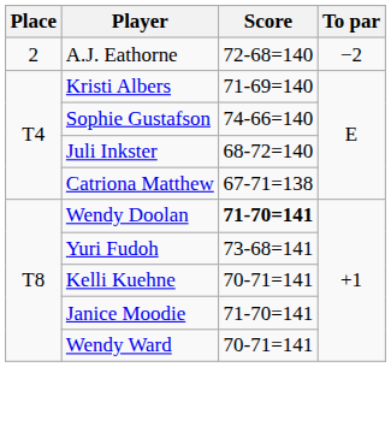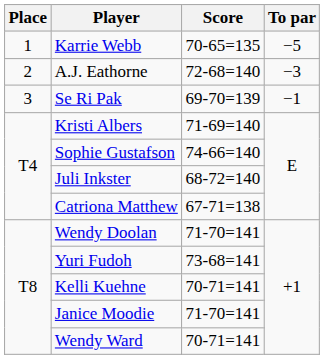 <table class="wikitable">
 <tr>
 <th>Place</th>
 <th>Player</th>
 <th>Score</th>
 <th>To par</th>
 </tr>
 <tr>
+<td align=center>1</td>
+<td> <a href='#'>Karrie Webb</a></td>
+<td>70-65=135</td>
+<td align=center>−5</td>
+</tr>
+<tr>
 <td align=center>2</td>
 <td> A.J. Eathorne</td>
 <td>72-68=140</td>
-<td align=center>−2</td>
+<td align=center>−3</td>
+</tr>
+<tr>
+<td align=center>3</td>
+<td> <a href='#'>Se Ri Pak</a></td>
+<td>69-70=139</td>
+<td align=center>−1</td>
 </tr>
 <tr>
 <td align=center rowspan=4>T4</td>
 <td> <a href='#'>Kristi Albers</a></td>
 <td>71-69=140</td>
 <td align=center rowspan=4>E</td>
 </tr>
 <tr>
 <td> <a href='#'>Sophie Gustafson</a></td>
 <td>74-66=140</td>
 </tr>
 <tr>
 <td> <a href='#'>Juli Inkster</a></td>
 <td>68-72=140</td>
 </tr>
 <tr>
 <td> <a href='#'>Catriona Matthew</a></td>
 <td>67-71=138</td>
 </tr>
 <tr>
 <td align=center rowspan=5>T8</td>
 <td> <a href='#'>Wendy Doolan</a></td>
-<td><strong>71-70=141</strong></td>
+<td>71-70=141</td>
 <td rowspan=5 align=center>+1</td>
 </tr>
 <tr>
 <td> <a href='#'>Yuri Fudoh</a></td>
 <td>73-68=141</td>
 </tr>
 <tr>
 <td> <a href='#'>Kelli Kuehne</a></td>
 <td>70-71=141</td>
 </tr>
 <tr>
 <td> <a href='#'>Janice Moodie</a></td>
 <td>71-70=141</td>
 </tr>
 <tr>
 <td> <a href='#'>Wendy Ward</a></td>
 <td>70-71=141</td>
 </tr>
 </table>
